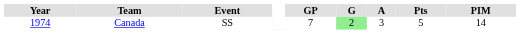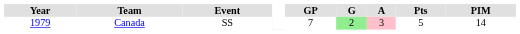 <table border="0" cellpadding="1" cellspacing="0" style="text-align:center; width:50em">
 <tr ALIGN="center" bgcolor="#e0e0e0">
 <th>Year</th>
 <th>Team</th>
 <th>Event</th>
 <th rowspan="99" bgcolor="#ffffff"> </th>
 <th>GP</th>
 <th>G</th>
 <th>A</th>
 <th>Pts</th>
 <th>PIM</th>
 </tr>
 <tr>
-<td><a href='#'>1974</a></td>
+<td><a href='#'>1979</a></td>
 <td><a href='#'>Canada</a></td>
 <td>SS</td>
 <td>7</td>
 <td style="background: lightgreen;">2</td>
-<td>3</td>
+<td style="background: pink;">3</td>
 <td>5</td>
 <td>14</td>
 </tr>
 </table>
